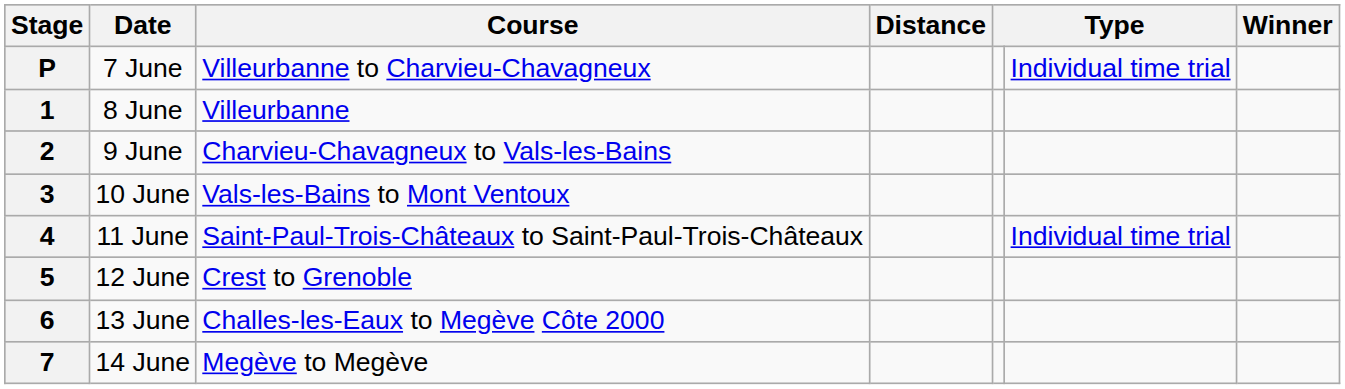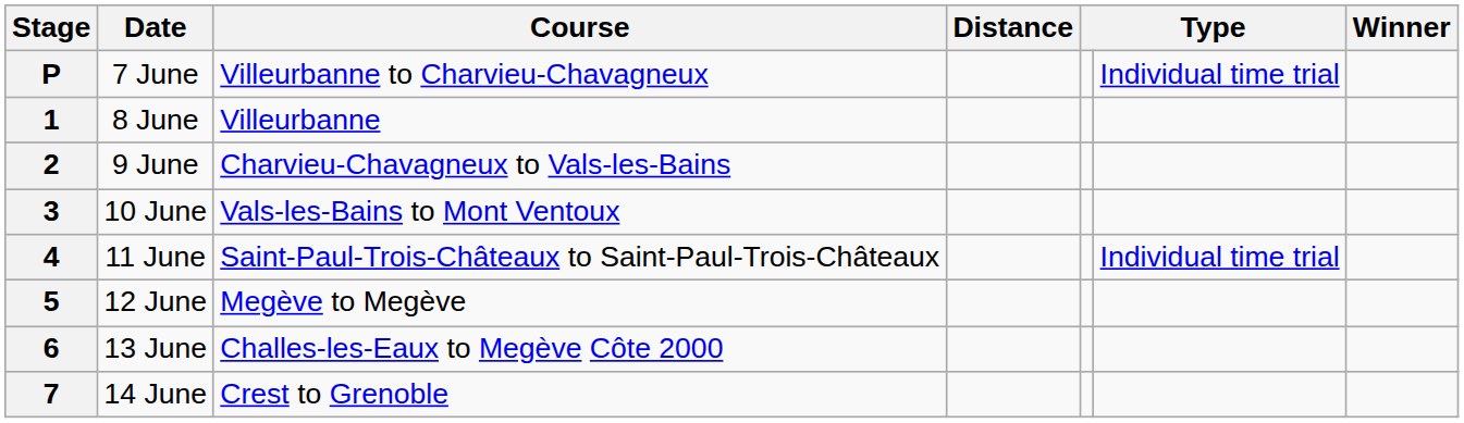 <table class="wikitable">
 <tr>
 <th>Stage</th>
 <th>Date</th>
 <th>Course</th>
 <th>Distance</th>
 <th scope="col" colspan="2">Type</th>
 <th>Winner</th>
 </tr>
 <tr>
 <th scope="row" style="text-align:center;">P</th>
 <td style="text-align:center;">7 June</td>
 <td><a href='#'>Villeurbanne</a> to <a href='#'>Charvieu-Chavagneux</a></td>
 <td style="text-align:center;"></td>
 <td></td>
 <td><a href='#'>Individual time trial</a></td>
 <td></td>
 </tr>
 <tr>
 <th scope="row" style="text-align:center;">1</th>
 <td style="text-align:center;">8 June</td>
 <td><a href='#'>Villeurbanne</a></td>
 <td style="text-align:center;"></td>
 <td></td>
 <td></td>
 <td></td>
 </tr>
 <tr>
 <th scope="row" style="text-align:center;">2</th>
 <td style="text-align:center;">9 June</td>
 <td><a href='#'>Charvieu-Chavagneux</a> to <a href='#'>Vals-les-Bains</a></td>
 <td style="text-align:center;"></td>
 <td></td>
 <td></td>
 <td></td>
 </tr>
 <tr>
 <th scope="row" style="text-align:center;">3</th>
 <td style="text-align:center;">10 June</td>
 <td><a href='#'>Vals-les-Bains</a> to <a href='#'>Mont Ventoux</a></td>
 <td style="text-align:center;"></td>
 <td></td>
 <td></td>
 <td></td>
 </tr>
 <tr>
 <th scope="row" style="text-align:center;">4</th>
 <td style="text-align:center;">11 June</td>
 <td><a href='#'>Saint-Paul-Trois-Châteaux</a> to Saint-Paul-Trois-Châteaux</td>
 <td style="text-align:center;"></td>
 <td></td>
 <td><a href='#'>Individual time trial</a></td>
 <td></td>
 </tr>
 <tr>
 <th scope="row" style="text-align:center;">5</th>
 <td style="text-align:center;">12 June</td>
-<td><a href='#'>Crest</a> to <a href='#'>Grenoble</a></td>
+<td><a href='#'>Megève</a> to Megève</td>
 <td style="text-align:center;"></td>
 <td></td>
 <td></td>
 <td></td>
 </tr>
 <tr>
 <th scope="row" style="text-align:center;">6</th>
 <td style="text-align:center;">13 June</td>
 <td><a href='#'>Challes-les-Eaux</a> to <a href='#'>Megève</a> <a href='#'>Côte 2000</a></td>
 <td style="text-align:center;"></td>
 <td></td>
 <td></td>
 <td></td>
 </tr>
 <tr>
 <th scope="row" style="text-align:center;">7</th>
 <td style="text-align:center;">14 June</td>
-<td><a href='#'>Megève</a> to Megève</td>
+<td><a href='#'>Crest</a> to <a href='#'>Grenoble</a></td>
 <td style="text-align:center;"></td>
 <td></td>
 <td></td>
 <td></td>
 </tr>
 </table>
